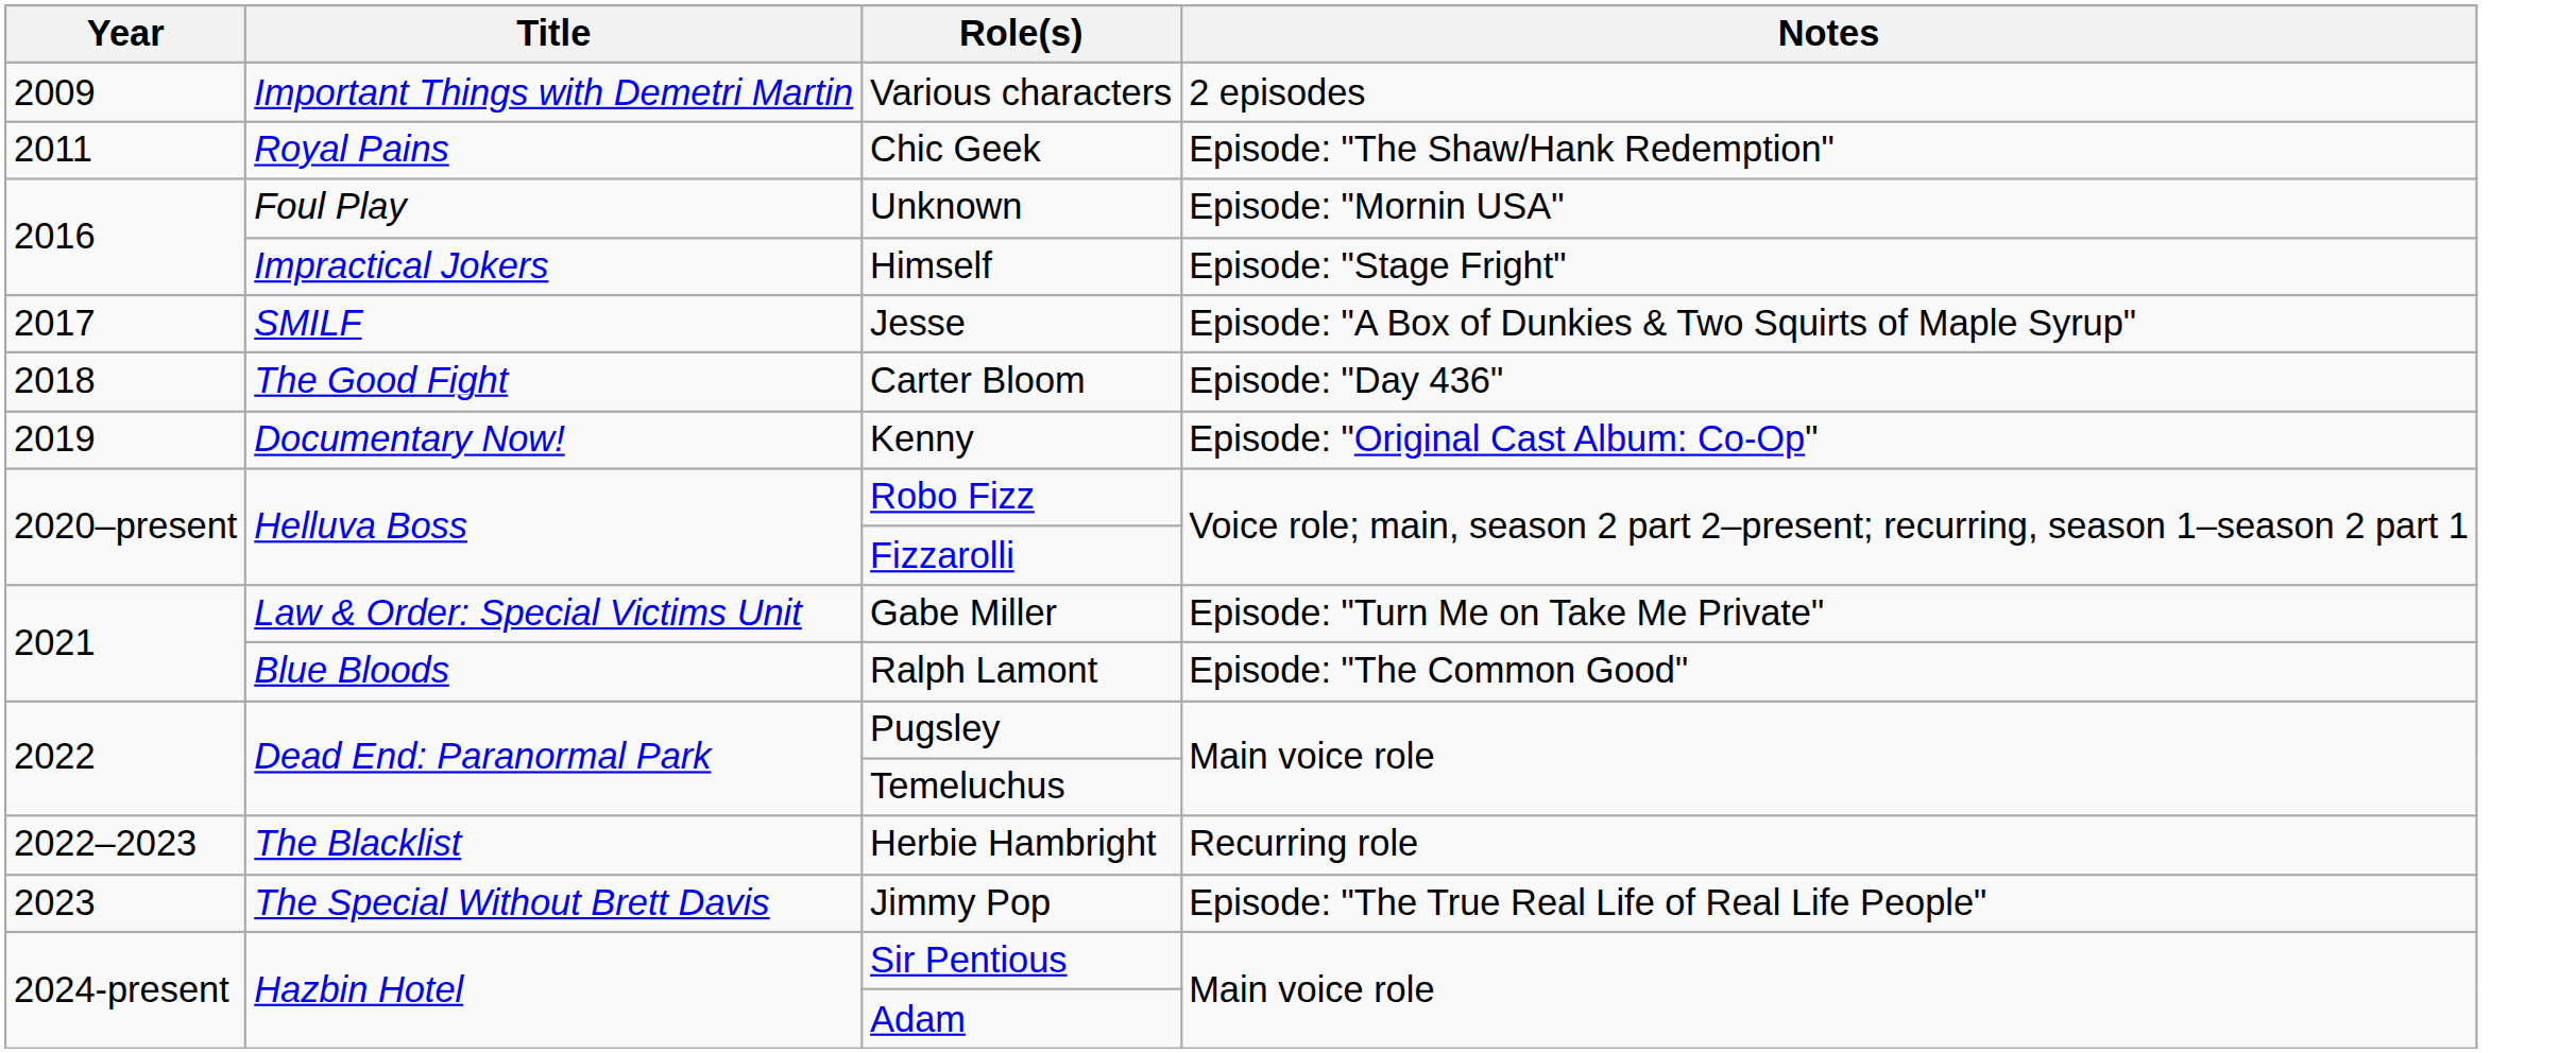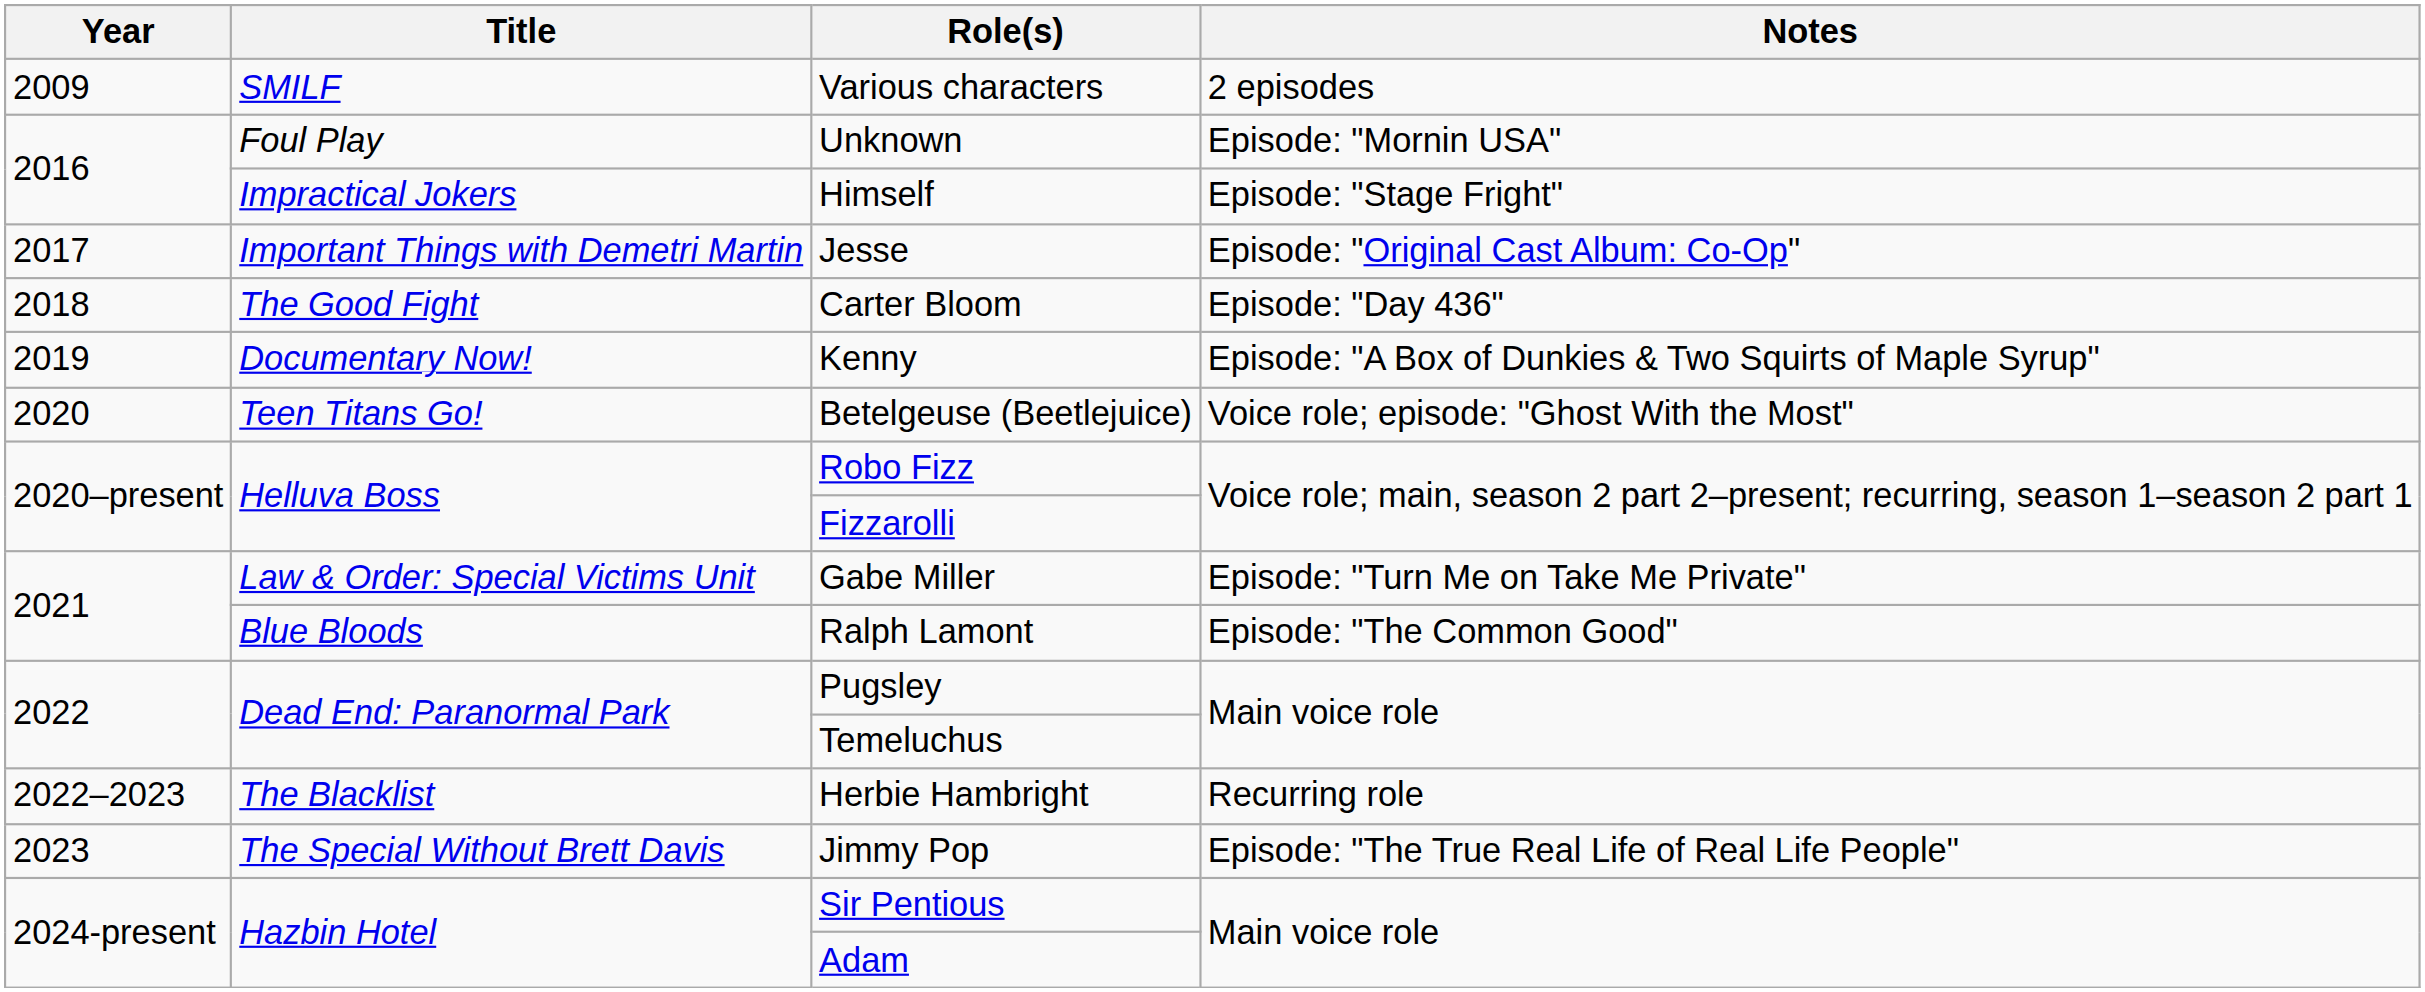 <table class="wikitable sortable">
 <tr>
 <th>Year</th>
 <th>Title</th>
 <th>Role(s)</th>
 <th>Notes</th>
 </tr>
 <tr>
 <td>2009</td>
-<td><em><a href='#'>Important Things with Demetri Martin</a></em></td>
+<td><em><a href='#'>SMILF</a></em></td>
 <td>Various characters</td>
 <td>2 episodes</td>
-</tr>
-<tr>
-<td>2011</td>
-<td><em><a href='#'>Royal Pains</a></em></td>
-<td>Chic Geek</td>
-<td>Episode: "The Shaw/Hank Redemption"</td>
 </tr>
 <tr>
 <td rowspan="2">2016</td>
 <td><em>Foul Play</em></td>
 <td>Unknown</td>
 <td>Episode: "Mornin USA"</td>
 </tr>
 <tr>
 <td><em><a href='#'>Impractical Jokers</a></em></td>
 <td>Himself</td>
 <td>Episode: "Stage Fright"</td>
 </tr>
 <tr>
 <td>2017</td>
-<td><em><a href='#'>SMILF</a></em></td>
+<td><em><a href='#'>Important Things with Demetri Martin</a></em></td>
 <td>Jesse</td>
-<td>Episode: "A Box of Dunkies & Two Squirts of Maple Syrup"</td>
+<td>Episode: "<a href='#'>Original Cast Album: Co-Op</a>"</td>
 </tr>
 <tr>
 <td>2018</td>
 <td><em><a href='#'>The Good Fight</a></em></td>
 <td>Carter Bloom</td>
 <td>Episode: "Day 436"</td>
 </tr>
 <tr>
 <td>2019</td>
 <td><em><a href='#'>Documentary Now!</a></em></td>
 <td>Kenny</td>
-<td>Episode: "<a href='#'>Original Cast Album: Co-Op</a>"</td>
+<td>Episode: "A Box of Dunkies & Two Squirts of Maple Syrup"</td>
+</tr>
+<tr>
+<td>2020</td>
+<td><em><a href='#'>Teen Titans Go!</a></em></td>
+<td>Betelgeuse (Beetlejuice)</td>
+<td>Voice role; episode: "Ghost With the Most"</td>
 </tr>
 <tr>
 <td rowspan="2">2020–present</td>
 <td rowspan="2"><em><a href='#'>Helluva Boss</a></em></td>
 <td><a href='#'>Robo Fizz</a></td>
 <td rowspan="2">Voice role; main, season 2 part 2–present; recurring, season 1–season 2 part 1</td>
 </tr>
 <tr>
 <td><a href='#'>Fizzarolli</a></td>
 </tr>
 <tr>
 <td rowspan="2">2021</td>
 <td><em><a href='#'>Law & Order: Special Victims Unit</a></em></td>
 <td>Gabe Miller</td>
 <td>Episode: "Turn Me on Take Me Private"</td>
 </tr>
 <tr>
 <td><em><a href='#'>Blue Bloods</a></em></td>
 <td>Ralph Lamont</td>
 <td>Episode: "The Common Good"</td>
 </tr>
 <tr>
 <td rowspan="2">2022</td>
 <td rowspan="2"><em><a href='#'>Dead End: Paranormal Park</a></em></td>
 <td>Pugsley</td>
 <td rowspan="2">Main voice role</td>
 </tr>
 <tr>
 <td>Temeluchus</td>
 </tr>
 <tr>
 <td>2022–2023</td>
 <td><em><a href='#'>The Blacklist</a></em></td>
 <td>Herbie Hambright</td>
 <td>Recurring role</td>
 </tr>
 <tr>
 <td>2023</td>
 <td><em><a href='#'>The Special Without Brett Davis</a></em></td>
 <td>Jimmy Pop</td>
 <td>Episode: "The True Real Life of Real Life People"</td>
 </tr>
 <tr>
 <td rowspan="2">2024-present</td>
 <td rowspan="2"><em><a href='#'>Hazbin Hotel</a></em></td>
 <td><a href='#'>Sir Pentious</a></td>
 <td rowspan="2">Main voice role</td>
 </tr>
 <tr>
 <td><a href='#'>Adam</a></td>
 </tr>
 </table>
